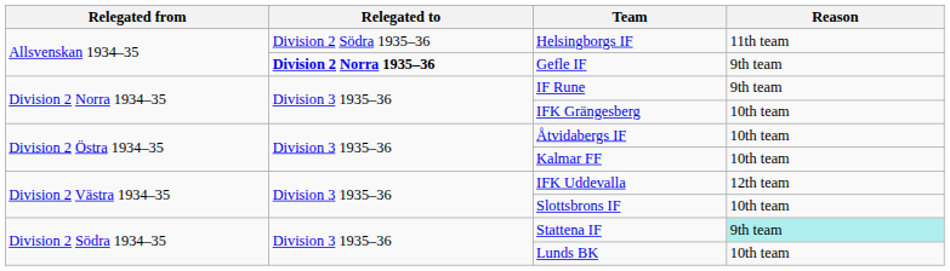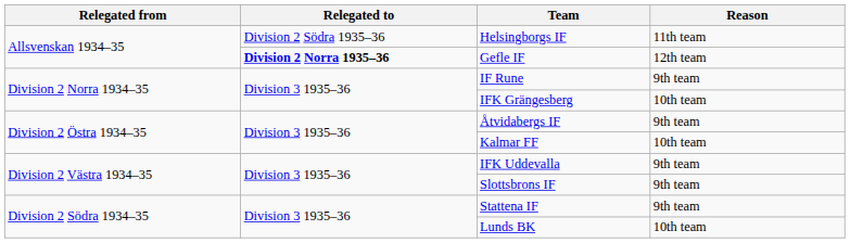 <table class="wikitable" style="text-align: left;">
 <tr>
 <th style="width: 275px;">Relegated from</th>
 <th style="width: 275px;">Relegated to</th>
 <th style="width: 200px;">Team</th>
 <th style="width: 225px;">Reason</th>
 </tr>
 <tr>
 <td rowspan=2><a href='#'>Allsvenskan</a> 1934–35</td>
 <td><a href='#'>Division 2</a> <a href='#'>Södra</a> 1935–36</td>
 <td><a href='#'>Helsingborgs IF</a></td>
 <td>11th team</td>
 </tr>
 <tr>
 <td><strong><a href='#'>Division 2</a> <a href='#'>Norra</a> 1935–36</strong></td>
 <td><a href='#'>Gefle IF</a></td>
-<td>9th team</td>
+<td>12th team</td>
 </tr>
 <tr>
 <td rowspan=2><a href='#'>Division 2</a> <a href='#'>Norra</a> 1934–35</td>
 <td rowspan=2><a href='#'>Division 3</a> 1935–36</td>
 <td><a href='#'>IF Rune</a></td>
 <td>9th team</td>
 </tr>
 <tr>
 <td><a href='#'>IFK Grängesberg</a></td>
 <td>10th team</td>
 </tr>
 <tr>
 <td rowspan=2><a href='#'>Division 2</a> <a href='#'>Östra</a> 1934–35</td>
 <td rowspan=2><a href='#'>Division 3</a> 1935–36</td>
 <td><a href='#'>Åtvidabergs IF</a></td>
-<td>10th team</td>
+<td>9th team</td>
 </tr>
 <tr>
 <td><a href='#'>Kalmar FF</a></td>
 <td>10th team</td>
 </tr>
 <tr>
 <td rowspan=2><a href='#'>Division 2</a> <a href='#'>Västra</a> 1934–35</td>
 <td rowspan=2><a href='#'>Division 3</a> 1935–36</td>
 <td><a href='#'>IFK Uddevalla</a></td>
-<td>12th team</td>
+<td>9th team</td>
 </tr>
 <tr>
 <td><a href='#'>Slottsbrons IF</a></td>
-<td>10th team</td>
+<td>9th team</td>
 </tr>
 <tr>
 <td rowspan=2><a href='#'>Division 2</a> <a href='#'>Södra</a> 1934–35</td>
 <td rowspan=2><a href='#'>Division 3</a> 1935–36</td>
 <td><a href='#'>Stattena IF</a></td>
-<td style="background: paleturquoise;">9th team</td>
+<td>9th team</td>
 </tr>
 <tr>
 <td><a href='#'>Lunds BK</a></td>
 <td>10th team</td>
 </tr>
 </table>
